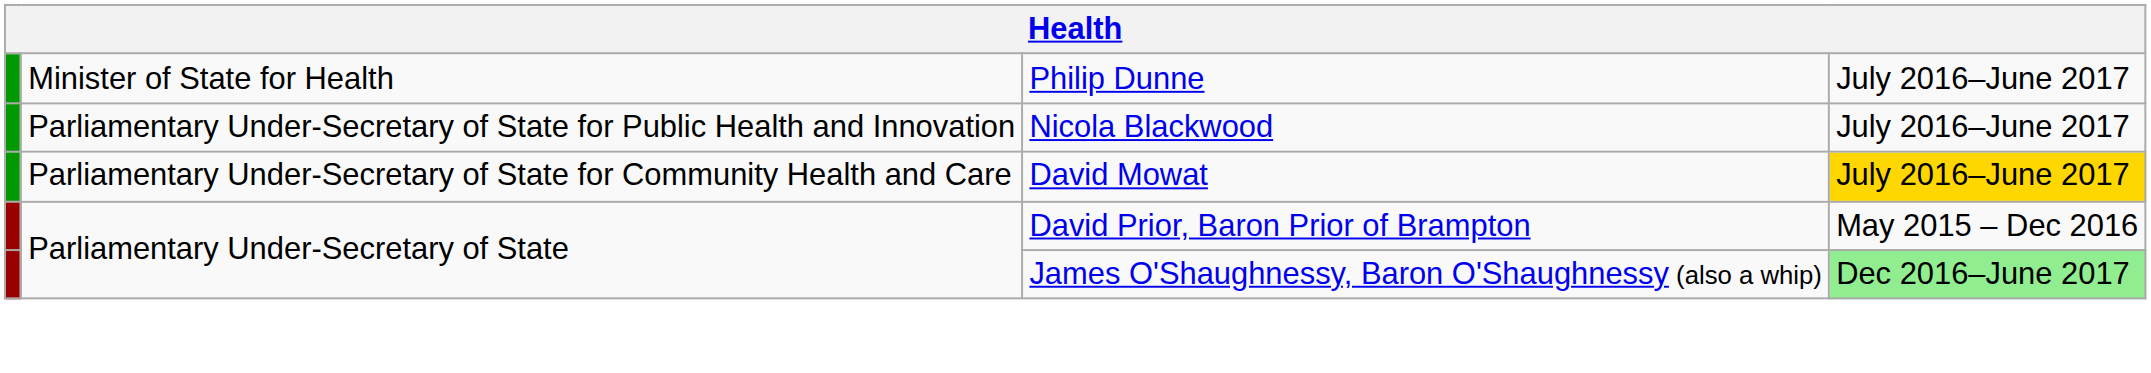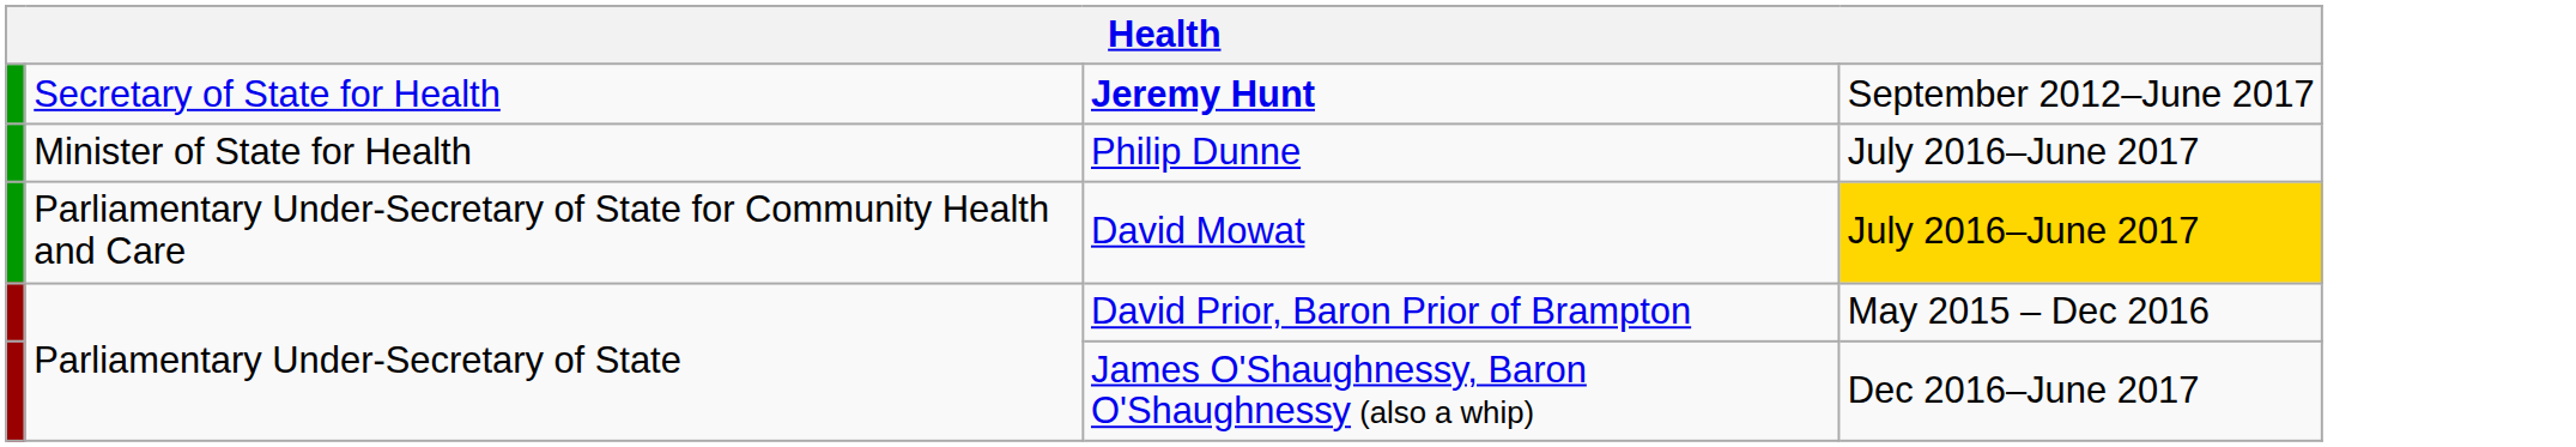 <table class="wikitable">
 <tr>
 <th colspan="4"><a href='#'>Health</a></th>
 </tr>
 <tr>
 <td style="width:1px; background:#090;"></td>
-<td>Minister of State for Health</td>
-<td><a href='#'>Philip Dunne</a></td>
-<td>July 2016–June 2017</td>
+<td style="width: 450px;"><a href='#'>Secretary of State for Health</a></td>
+<td style="width: 320px;"><strong><a href='#'>Jeremy Hunt</a></strong></td>
+<td>September 2012–June 2017</td>
 </tr>
 <tr>
 <td style="width:1px; background:#090;"></td>
-<td>Parliamentary Under-Secretary of State for Public Health and Innovation</td>
-<td><a href='#'>Nicola Blackwood</a></td>
+<td>Minister of State for Health</td>
+<td><a href='#'>Philip Dunne</a></td>
 <td>July 2016–June 2017</td>
 </tr>
 <tr>
 <td style="width:1px; background:#090;"></td>
 <td>Parliamentary Under-Secretary of State for Community Health and Care</td>
 <td><a href='#'>David Mowat</a></td>
 <td style="background: gold;">July 2016–June 2017</td>
 </tr>
 <tr>
 <td style="width:1px; background:#900;"></td>
 <td rowspan="2">Parliamentary Under-Secretary of State</td>
 <td><a href='#'>David Prior, Baron Prior of Brampton</a></td>
 <td>May 2015 – Dec 2016</td>
 </tr>
 <tr>
 <td style="width:1px; background:#900;"></td>
 <td><a href='#'>James O'Shaughnessy, Baron O'Shaughnessy</a><small> (also a whip)</small></td>
-<td style="background: lightgreen;">Dec 2016–June 2017</td>
+<td>Dec 2016–June 2017</td>
 </tr>
 </table>
